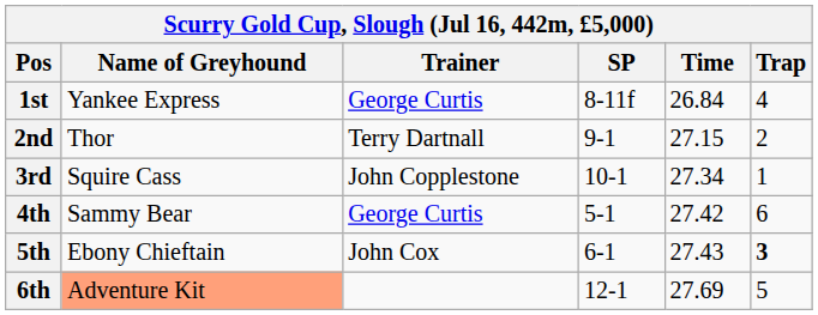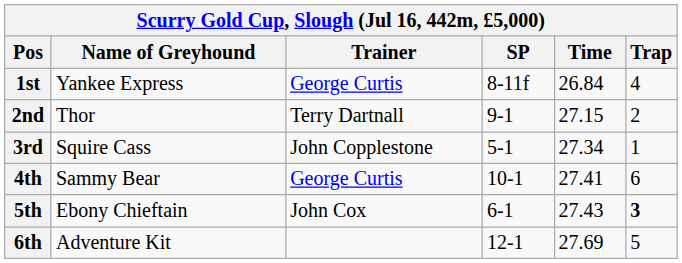 <table class="wikitable">
 <tr>
 <th colspan="6"><a href='#'>Scurry Gold Cup</a>, <a href='#'>Slough</a> (Jul 16, 442m, £5,000)</th>
 </tr>
 <tr>
 <th width=30>Pos</th>
 <th width=180>Name of Greyhound</th>
 <th width=150>Trainer</th>
 <th width=50>SP</th>
 <th width=50>Time</th>
 <th width=30>Trap</th>
 </tr>
 <tr>
 <th>1st</th>
 <td>Yankee Express</td>
 <td><a href='#'>George Curtis</a></td>
 <td>8-11f</td>
 <td>26.84</td>
 <td>4</td>
 </tr>
 <tr>
 <th>2nd</th>
 <td>Thor</td>
 <td>Terry Dartnall</td>
 <td>9-1</td>
 <td>27.15</td>
 <td>2</td>
 </tr>
 <tr>
 <th>3rd</th>
 <td>Squire Cass</td>
 <td>John Copplestone</td>
-<td>10-1</td>
+<td>5-1</td>
 <td>27.34</td>
 <td>1</td>
 </tr>
 <tr>
 <th>4th</th>
 <td>Sammy Bear</td>
 <td><a href='#'>George Curtis</a></td>
-<td>5-1</td>
-<td>27.42</td>
+<td>10-1</td>
+<td>27.41</td>
 <td>6</td>
 </tr>
 <tr>
 <th>5th</th>
 <td>Ebony Chieftain</td>
 <td>John Cox</td>
 <td>6-1</td>
 <td>27.43</td>
 <td><strong>3</strong></td>
 </tr>
 <tr>
 <th>6th</th>
-<td style="background: lightsalmon;">Adventure Kit</td>
+<td>Adventure Kit</td>
 <td></td>
 <td>12-1</td>
 <td>27.69</td>
 <td>5</td>
 </tr>
 </table>
